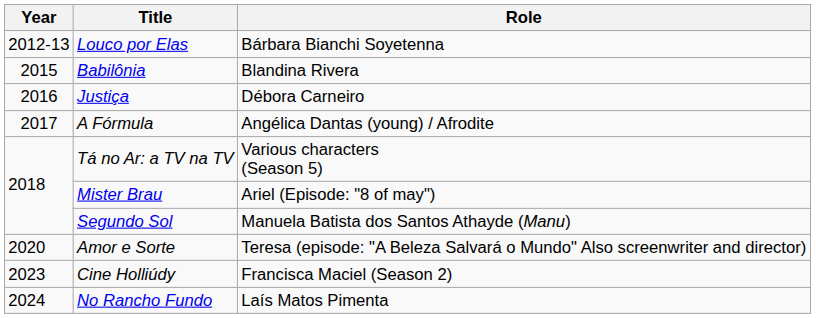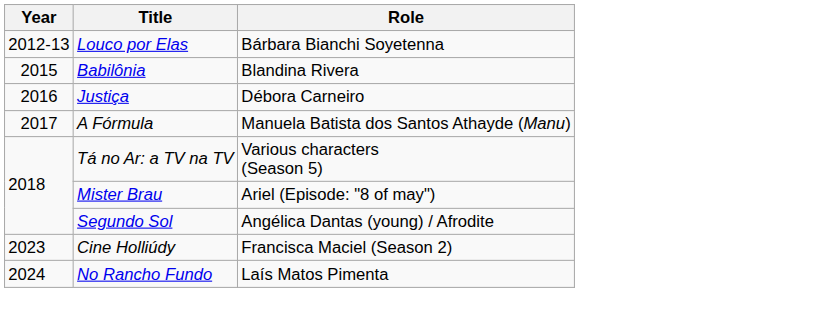 <table class="wikitable">
 <tr>
 <th>Year</th>
 <th>Title</th>
 <th>Role</th>
 </tr>
 <tr>
 <td style="text-align:center;">2012-13</td>
 <td><em><a href='#'>Louco por Elas</a></em></td>
 <td>Bárbara Bianchi Soyetenna</td>
 </tr>
 <tr>
 <td style="text-align:center;">2015</td>
 <td><em><a href='#'>Babilônia</a></em></td>
 <td>Blandina Rivera</td>
 </tr>
 <tr>
 <td style="text-align:center;">2016</td>
 <td><em><a href='#'>Justiça</a></em></td>
 <td>Débora Carneiro</td>
 </tr>
 <tr>
 <td style="text-align:center;">2017</td>
 <td><em>A Fórmula</em></td>
-<td>Angélica Dantas (young) / Afrodite</td>
+<td>Manuela Batista dos Santos Athayde (<em>Manu</em>)</td>
 </tr>
 <tr>
 <td rowspan="3">2018</td>
 <td><em>Tá no Ar: a TV na TV</em></td>
 <td>Various characters<br>(Season 5)</td>
 </tr>
 <tr>
 <td><em><a href='#'>Mister Brau</a></em></td>
 <td>Ariel (Episode: "8 of may")</td>
 </tr>
 <tr>
 <td><em><a href='#'>Segundo Sol</a></em></td>
-<td>Manuela Batista dos Santos Athayde (<em>Manu</em>)</td>
-</tr>
-<tr>
-<td>2020</td>
-<td><em>Amor e Sorte</em></td>
-<td>Teresa (episode: "A Beleza Salvará o Mundo" Also screenwriter and director)</td>
+<td>Angélica Dantas (young) / Afrodite</td>
 </tr>
 <tr>
 <td>2023</td>
 <td><em>Cine Holliúdy</em></td>
 <td>Francisca Maciel (Season 2)</td>
 </tr>
 <tr>
 <td>2024</td>
 <td><em><a href='#'>No Rancho Fundo</a></em></td>
 <td>Laís Matos Pimenta</td>
 </tr>
 </table>
